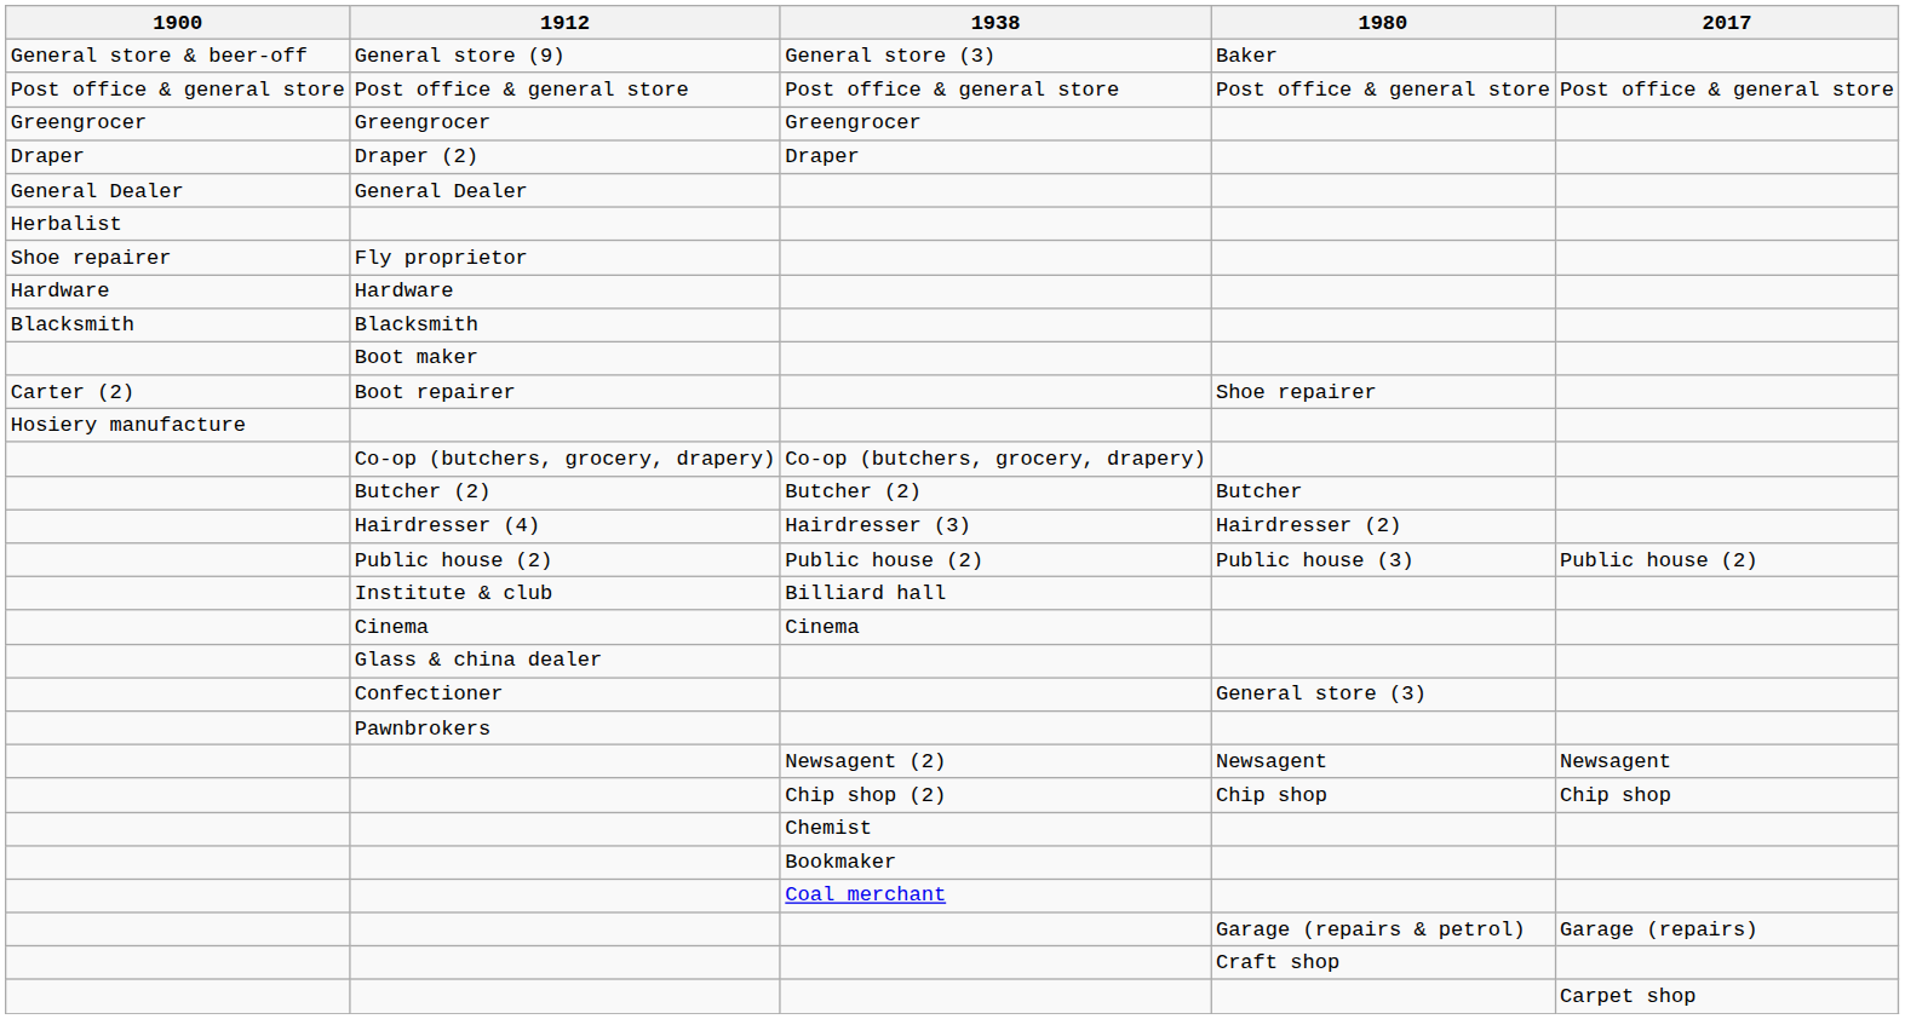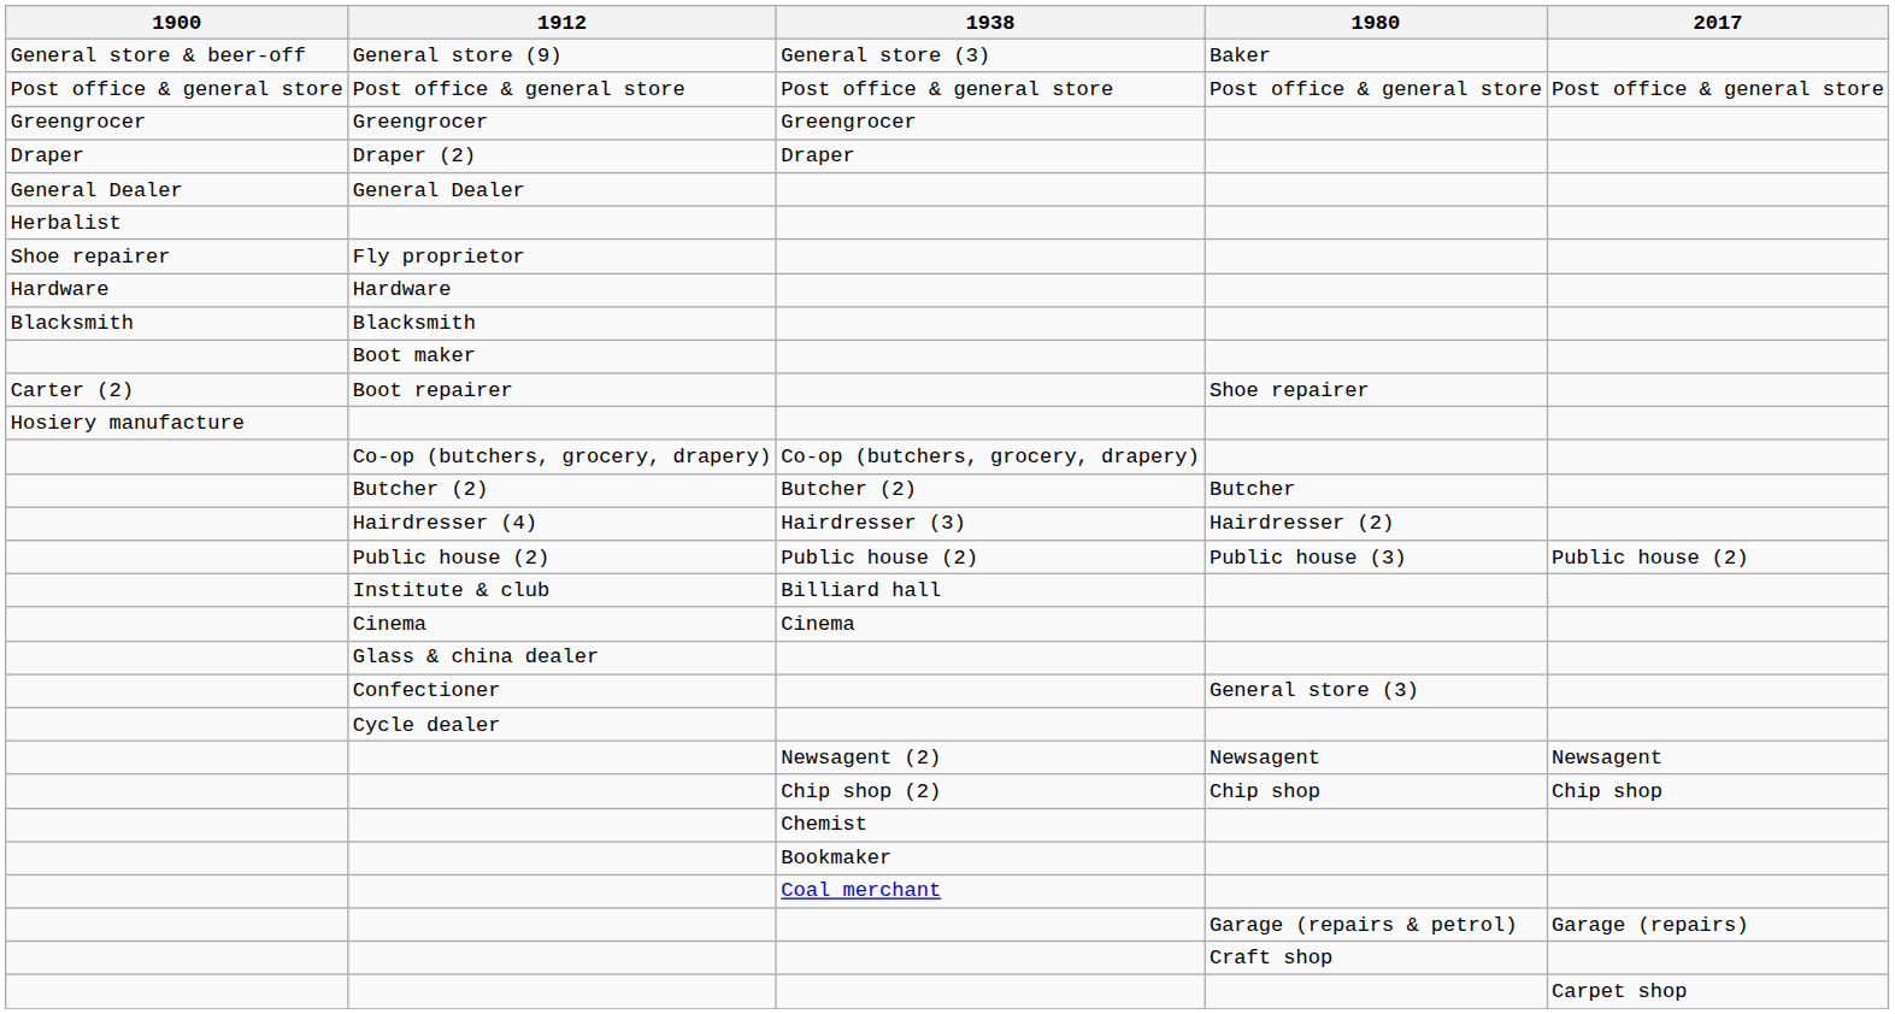 <table class="wikitable">
 <tr>
 <th>1900</th>
 <th>1912</th>
 <th>1938</th>
 <th>1980</th>
 <th>2017</th>
 </tr>
 <tr>
 <td>General store & beer-off</td>
 <td>General store (9)</td>
 <td>General store (3)</td>
 <td>Baker</td>
 <td></td>
 </tr>
 <tr>
 <td>Post office & general store</td>
 <td>Post office & general store</td>
 <td>Post office & general store</td>
 <td>Post office & general store</td>
 <td>Post office & general store</td>
 </tr>
 <tr>
 <td>Greengrocer</td>
 <td>Greengrocer</td>
 <td>Greengrocer</td>
 <td></td>
 <td></td>
 </tr>
 <tr>
 <td>Draper</td>
 <td>Draper (2)</td>
 <td>Draper</td>
 <td></td>
 <td></td>
 </tr>
 <tr>
 <td>General Dealer</td>
 <td>General Dealer</td>
 <td></td>
 <td></td>
 <td></td>
 </tr>
 <tr>
 <td>Herbalist</td>
 <td></td>
 <td></td>
 <td></td>
 <td></td>
 </tr>
 <tr>
 <td>Shoe repairer</td>
 <td>Fly proprietor</td>
 <td></td>
 <td></td>
 <td></td>
 </tr>
 <tr>
 <td>Hardware</td>
 <td>Hardware</td>
 <td></td>
 <td></td>
 <td></td>
 </tr>
 <tr>
 <td>Blacksmith</td>
 <td>Blacksmith</td>
 <td></td>
 <td></td>
 <td></td>
 </tr>
 <tr>
 <td></td>
 <td>Boot maker</td>
 <td></td>
 <td></td>
 <td></td>
 </tr>
 <tr>
 <td>Carter (2)</td>
 <td>Boot repairer</td>
 <td></td>
 <td>Shoe repairer</td>
 <td></td>
 </tr>
 <tr>
 <td>Hosiery manufacture</td>
 <td></td>
 <td></td>
 <td></td>
 <td></td>
 </tr>
 <tr>
 <td></td>
 <td>Co-op (butchers, grocery, drapery)</td>
 <td>Co-op (butchers, grocery, drapery)</td>
 <td></td>
 <td></td>
 </tr>
 <tr>
 <td></td>
 <td>Butcher (2)</td>
 <td>Butcher (2)</td>
 <td>Butcher</td>
 <td></td>
 </tr>
 <tr>
 <td></td>
 <td>Hairdresser (4)</td>
 <td>Hairdresser (3)</td>
 <td>Hairdresser (2)</td>
 <td></td>
 </tr>
 <tr>
 <td></td>
 <td>Public house (2)</td>
 <td>Public house (2)</td>
 <td>Public house (3)</td>
 <td>Public house (2)</td>
 </tr>
 <tr>
 <td></td>
 <td>Institute & club</td>
 <td>Billiard hall</td>
 <td></td>
 <td></td>
 </tr>
 <tr>
 <td></td>
 <td>Cinema</td>
 <td>Cinema</td>
 <td></td>
 <td></td>
 </tr>
 <tr>
 <td></td>
 <td>Glass & china dealer</td>
 <td></td>
 <td></td>
 <td></td>
 </tr>
 <tr>
 <td></td>
 <td>Confectioner</td>
 <td></td>
 <td>General store (3)</td>
 <td></td>
 </tr>
 <tr>
 <td></td>
-<td>Pawnbrokers</td>
+<td>Cycle dealer</td>
 <td></td>
 <td></td>
 <td></td>
 </tr>
 <tr>
 <td></td>
 <td></td>
 <td>Newsagent (2)</td>
 <td>Newsagent</td>
 <td>Newsagent</td>
 </tr>
 <tr>
 <td></td>
 <td></td>
 <td>Chip shop (2)</td>
 <td>Chip shop</td>
 <td>Chip shop</td>
 </tr>
 <tr>
 <td></td>
 <td></td>
 <td>Chemist</td>
 <td></td>
 <td></td>
 </tr>
 <tr>
 <td></td>
 <td></td>
 <td>Bookmaker</td>
 <td></td>
 <td></td>
 </tr>
 <tr>
 <td></td>
 <td></td>
 <td><a href='#'>Coal merchant</a></td>
 <td></td>
 <td></td>
 </tr>
 <tr>
 <td></td>
 <td></td>
 <td></td>
 <td>Garage (repairs & petrol)</td>
 <td>Garage (repairs)</td>
 </tr>
 <tr>
 <td></td>
 <td></td>
 <td></td>
 <td>Craft shop</td>
 <td></td>
 </tr>
 <tr>
 <td></td>
 <td></td>
 <td></td>
 <td></td>
 <td>Carpet shop</td>
 </tr>
 </table>
